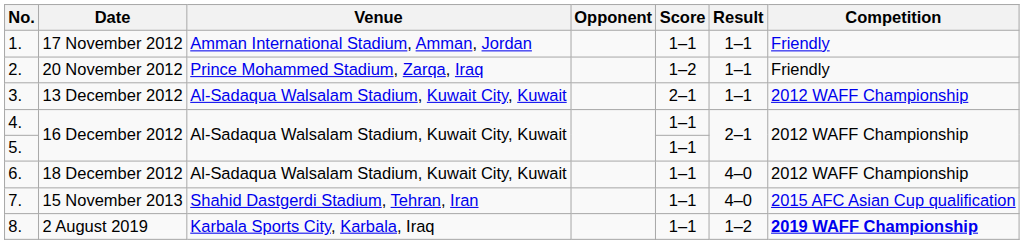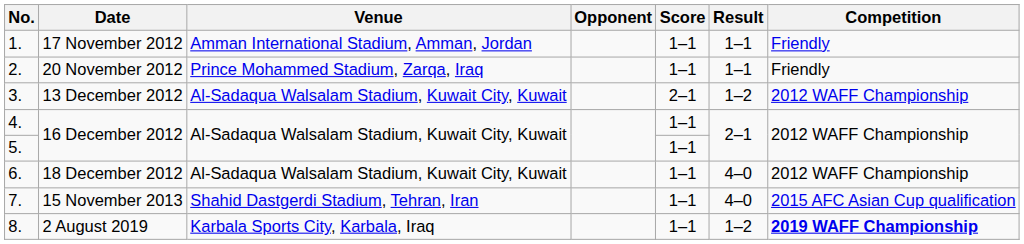 <table class="wikitable" style="font-size:100%;">
 <tr>
 <th>No.</th>
 <th>Date</th>
 <th>Venue</th>
 <th>Opponent</th>
 <th>Score</th>
 <th>Result</th>
 <th>Competition</th>
 </tr>
 <tr>
 <td>1.</td>
 <td>17 November 2012</td>
 <td><a href='#'>Amman International Stadium</a>, <a href='#'>Amman</a>, <a href='#'>Jordan</a></td>
 <td></td>
 <td align=center>1–1</td>
 <td align=center>1–1</td>
 <td><a href='#'>Friendly</a></td>
 </tr>
 <tr>
 <td>2.</td>
 <td>20 November 2012</td>
 <td><a href='#'>Prince Mohammed Stadium</a>, <a href='#'>Zarqa</a>, <a href='#'>Iraq</a></td>
 <td></td>
-<td align=center>1–2</td>
+<td align=center>1–1</td>
 <td align=center>1–1 </td>
 <td>Friendly</td>
 </tr>
 <tr>
 <td>3.</td>
 <td>13 December 2012</td>
 <td><a href='#'>Al-Sadaqua Walsalam Stadium</a>, <a href='#'>Kuwait City</a>, <a href='#'>Kuwait</a></td>
 <td></td>
 <td align=center>2–1</td>
-<td align=center>1–1</td>
+<td align=center>1–2</td>
 <td><a href='#'>2012 WAFF Championship</a></td>
 </tr>
 <tr>
 <td>4.</td>
 <td rowspan="2">16 December 2012</td>
 <td rowspan="2">Al-Sadaqua Walsalam Stadium, Kuwait City, Kuwait</td>
 <td rowspan="2"></td>
 <td align=center>1–1</td>
 <td rowspan="2" style="text-align:center">2–1</td>
 <td rowspan=2>2012 WAFF Championship</td>
 </tr>
 <tr>
 <td>5.</td>
 <td align=center>1–1</td>
 </tr>
 <tr>
 <td>6.</td>
 <td>18 December 2012</td>
 <td>Al-Sadaqua Walsalam Stadium, Kuwait City, Kuwait</td>
 <td></td>
 <td align=center>1–1</td>
 <td align=center>4–0</td>
 <td>2012 WAFF Championship</td>
 </tr>
 <tr>
 <td>7.</td>
 <td>15 November 2013</td>
 <td><a href='#'>Shahid Dastgerdi Stadium</a>, <a href='#'>Tehran</a>, <a href='#'>Iran</a></td>
 <td></td>
 <td align=center>1–1</td>
 <td align=center>4–0</td>
 <td><a href='#'>2015 AFC Asian Cup qualification</a></td>
 </tr>
 <tr>
 <td>8.</td>
 <td>2 August 2019</td>
 <td><a href='#'>Karbala Sports City</a>, <a href='#'>Karbala</a>, Iraq</td>
 <td></td>
 <td align=center>1–1</td>
 <td align=center>1–2</td>
 <td><strong><a href='#'>2019 WAFF Championship</a></strong></td>
 </tr>
 </table>
